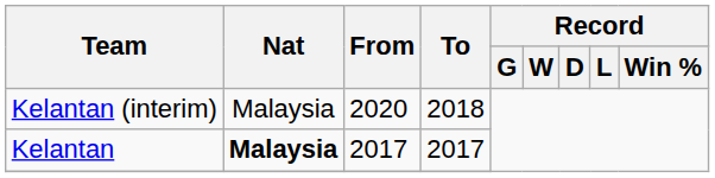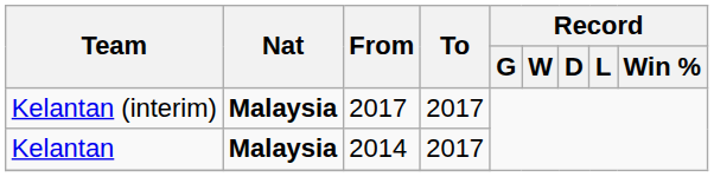 <table class="wikitable" style="text-align: center">
 <tr>
 <th rowspan="2">Team</th>
 <th rowspan="2">Nat</th>
 <th rowspan="2">From</th>
 <th rowspan="2">To</th>
 <th colspan="5">Record</th>
 </tr>
 <tr>
 <th>G</th>
 <th>W</th>
 <th>D</th>
 <th>L</th>
 <th>Win %</th>
 </tr>
 <tr>
 <td align=left><a href='#'>Kelantan</a> (interim)</td>
-<td>Malaysia</td>
-<td align=left>2020</td>
-<td align=left>2018<br></td>
-</tr>
-<tr>
-<td align=left><a href='#'>Kelantan</a></td>
 <td><strong>Malaysia</strong></td>
 <td align=left>2017</td>
 <td align=left>2017<br></td>
 </tr>
 <tr>
+<td align=left><a href='#'>Kelantan</a></td>
+<td><strong>Malaysia</strong></td>
+<td align=left>2014</td>
+<td align=left>2017<br></td>
+</tr>
+<tr>
 </tr>
 </table>
